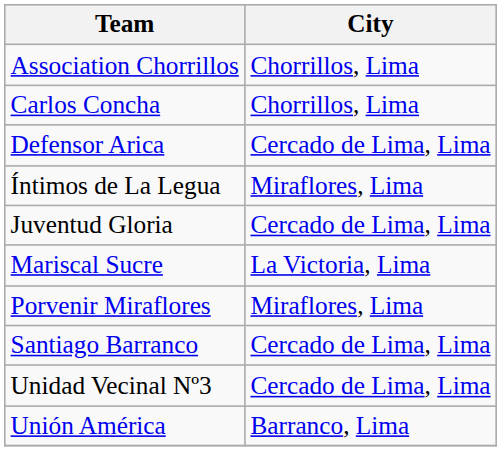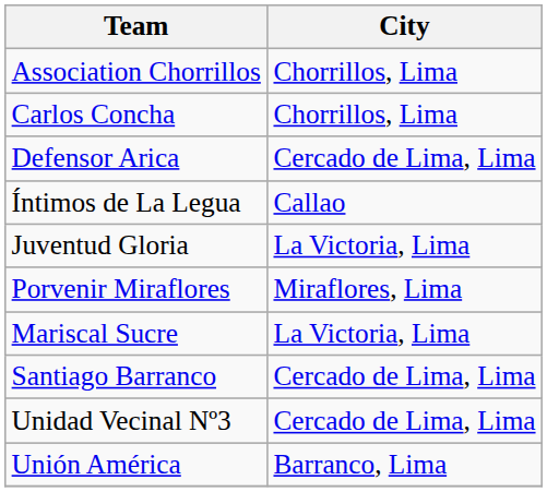 <table class="wikitable sortable">
 <tr>
 <th>Team</th>
 <th>City</th>
 </tr>
 <tr>
 <td><a href='#'>Association Chorrillos</a></td>
 <td><a href='#'>Chorrillos</a>, <a href='#'>Lima</a></td>
 </tr>
 <tr>
 <td><a href='#'>Carlos Concha</a></td>
 <td><a href='#'>Chorrillos</a>, <a href='#'>Lima</a></td>
 </tr>
 <tr>
 <td><a href='#'>Defensor Arica</a></td>
 <td><a href='#'>Cercado de Lima</a>, <a href='#'>Lima</a></td>
 </tr>
 <tr>
 <td>Íntimos de La Legua</td>
-<td><a href='#'>Miraflores</a>, <a href='#'>Lima</a></td>
+<td><a href='#'>Callao</a></td>
 </tr>
 <tr>
 <td>Juventud Gloria</td>
-<td><a href='#'>Cercado de Lima</a>, <a href='#'>Lima</a></td>
-</tr>
-<tr>
-<td><a href='#'>Mariscal Sucre</a></td>
 <td><a href='#'>La Victoria</a>, <a href='#'>Lima</a></td>
 </tr>
 <tr>
 <td><a href='#'>Porvenir Miraflores</a></td>
 <td><a href='#'>Miraflores</a>, <a href='#'>Lima</a></td>
+</tr>
+<tr>
+<td><a href='#'>Mariscal Sucre</a></td>
+<td><a href='#'>La Victoria</a>, <a href='#'>Lima</a></td>
 </tr>
 <tr>
 <td><a href='#'>Santiago Barranco</a></td>
 <td><a href='#'>Cercado de Lima</a>, <a href='#'>Lima</a></td>
 </tr>
 <tr>
 <td>Unidad Vecinal Nº3</td>
 <td><a href='#'>Cercado de Lima</a>, <a href='#'>Lima</a></td>
 </tr>
 <tr>
 <td><a href='#'>Unión América</a></td>
 <td><a href='#'>Barranco</a>, <a href='#'>Lima</a></td>
 </tr>
 <tr>
 </tr>
 </table>
